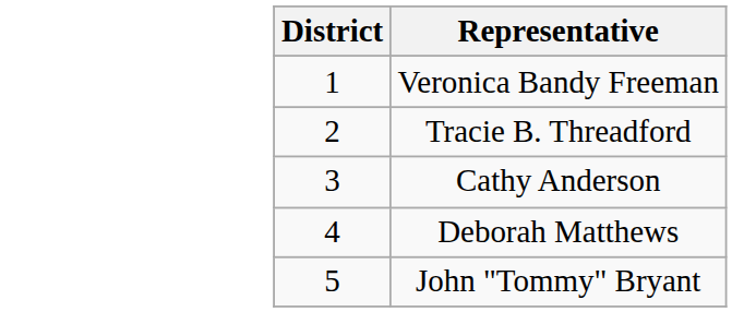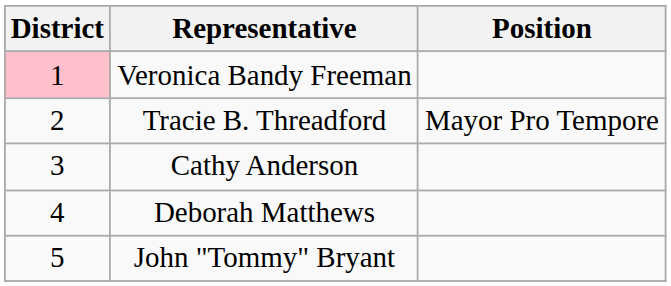 <table class="wikitable" style="float:right; text-align:center;">
 <tr>
 <th>District</th>
 <th>Representative</th>
+<th>Position</th>
 </tr>
 <tr>
-<td>1</td>
+<td style="background: pink;">1</td>
 <td>Veronica Bandy Freeman</td>
+<td></td>
 </tr>
 <tr>
 <td>2</td>
 <td>Tracie B. Threadford</td>
+<td>Mayor Pro Tempore</td>
 </tr>
 <tr>
 <td>3</td>
 <td>Cathy Anderson</td>
+<td></td>
 </tr>
 <tr>
 <td>4</td>
 <td>Deborah Matthews</td>
+<td></td>
 </tr>
 <tr>
 <td>5</td>
 <td>John "Tommy" Bryant</td>
+<td></td>
 </tr>
 </table>
